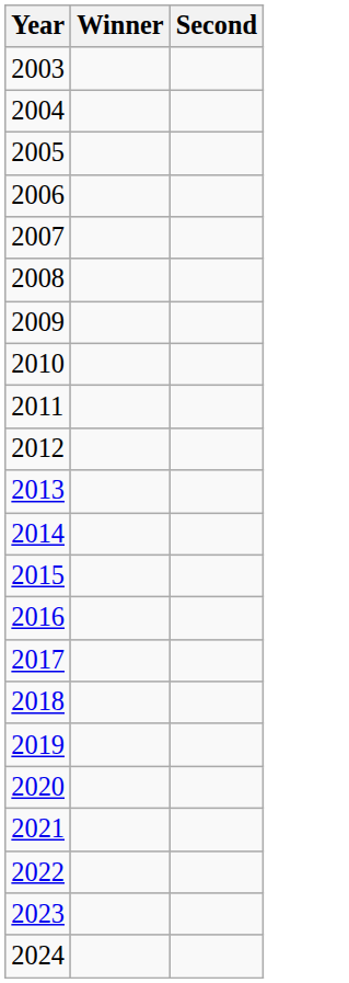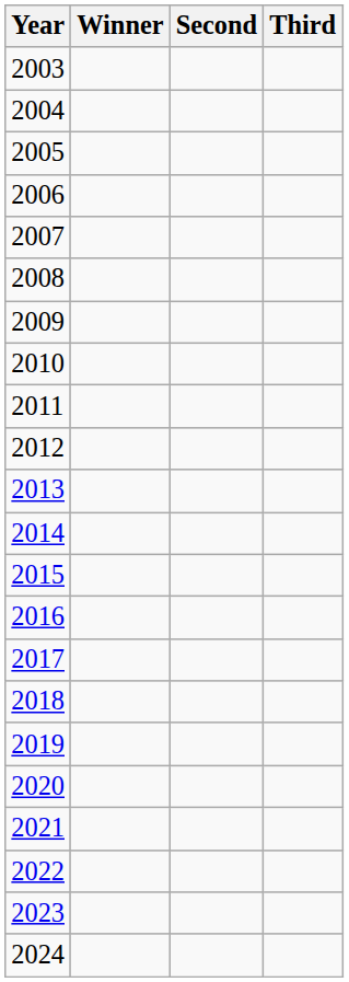 <table class="wikitable">
 <tr>
 <th>Year</th>
 <th>Winner</th>
 <th>Second</th>
+<th>Third</th>
 </tr>
 <tr>
 <td>2003</td>
+<td></td>
 <td></td>
 <td></td>
 </tr>
 <tr>
 <td>2004</td>
 <td></td>
 <td></td>
+<td></td>
 </tr>
 <tr>
 <td>2005</td>
+<td></td>
 <td></td>
 <td></td>
 </tr>
 <tr>
 <td>2006</td>
 <td></td>
 <td></td>
+<td></td>
 </tr>
 <tr>
 <td>2007</td>
+<td></td>
 <td></td>
 <td></td>
 </tr>
 <tr>
 <td>2008</td>
 <td></td>
 <td></td>
+<td></td>
 </tr>
 <tr>
 <td>2009</td>
+<td></td>
 <td></td>
 <td></td>
 </tr>
 <tr>
 <td>2010</td>
 <td></td>
 <td></td>
+<td></td>
 </tr>
 <tr>
 <td>2011</td>
+<td></td>
 <td></td>
 <td></td>
 </tr>
 <tr>
 <td>2012</td>
 <td></td>
 <td></td>
+<td></td>
 </tr>
 <tr>
 <td><a href='#'>2013</a></td>
+<td></td>
 <td></td>
 <td></td>
 </tr>
 <tr>
 <td><a href='#'>2014</a></td>
 <td></td>
 <td></td>
+<td></td>
 </tr>
 <tr>
 <td><a href='#'>2015</a></td>
+<td></td>
 <td></td>
 <td></td>
 </tr>
 <tr>
 <td><a href='#'>2016</a></td>
 <td></td>
 <td></td>
+<td></td>
 </tr>
 <tr>
 <td><a href='#'>2017</a></td>
+<td></td>
 <td></td>
 <td></td>
 </tr>
 <tr>
 <td><a href='#'>2018</a></td>
 <td></td>
 <td></td>
+<td></td>
 </tr>
 <tr>
 <td><a href='#'>2019</a></td>
+<td></td>
 <td></td>
 <td></td>
 </tr>
 <tr>
 <td><a href='#'>2020</a></td>
 <td></td>
 <td></td>
+<td></td>
 </tr>
 <tr>
 <td><a href='#'>2021</a></td>
+<td></td>
 <td></td>
 <td></td>
 </tr>
 <tr>
 <td><a href='#'>2022</a></td>
 <td></td>
 <td></td>
+<td></td>
 </tr>
 <tr>
 <td><a href='#'>2023</a></td>
+<td></td>
 <td></td>
 <td></td>
 </tr>
 <tr>
 <td>2024</td>
 <td></td>
 <td></td>
+<td></td>
 </tr>
 </table>
